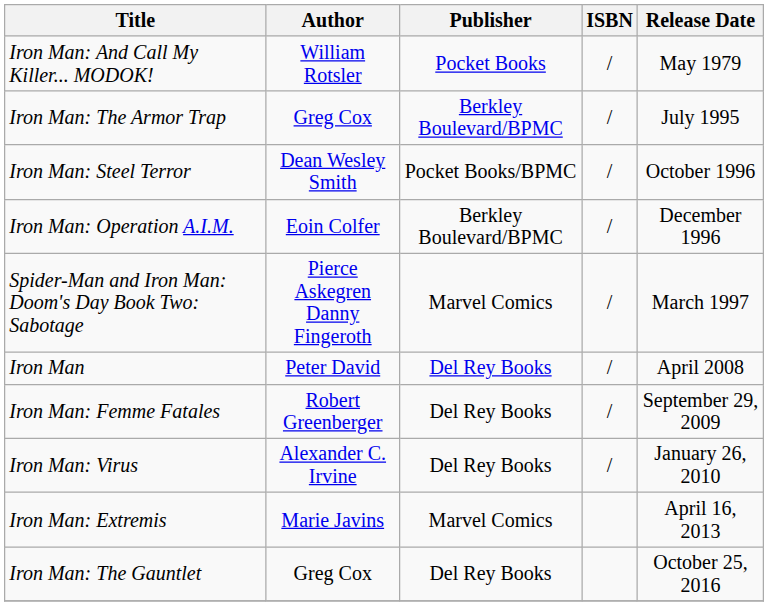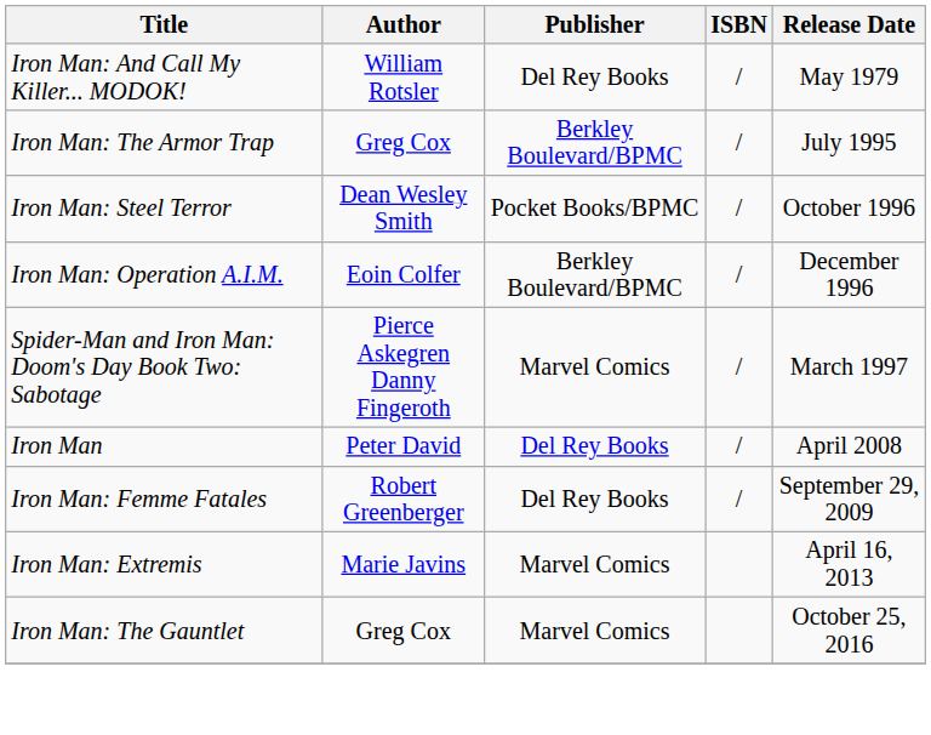 <table class="wikitable">
 <tr>
 <th>Title</th>
 <th>Author</th>
 <th>Publisher</th>
 <th>ISBN</th>
 <th>Release Date</th>
 </tr>
 <tr>
 <td><em>Iron Man: And Call My Killer... MODOK!</em></td>
 <td align="center"><a href='#'>William Rotsler</a></td>
-<td align="center"><a href='#'>Pocket Books</a></td>
+<td align="center">Del Rey Books</td>
 <td align="center"> / </td>
 <td align="center">May 1979</td>
 </tr>
 <tr>
 <td><em>Iron Man: The Armor Trap</em></td>
 <td align="center"><a href='#'>Greg Cox</a></td>
 <td align="center"><a href='#'>Berkley Boulevard/BPMC</a></td>
 <td align="center"> / </td>
 <td align="center">July 1995</td>
 </tr>
 <tr>
 <td><em>Iron Man: Steel Terror</em></td>
 <td align="center"><a href='#'>Dean Wesley Smith</a></td>
 <td align="center">Pocket Books/BPMC</td>
 <td align="center"> / </td>
 <td align="center">October 1996</td>
 </tr>
 <tr>
 <td><em>Iron Man: Operation <a href='#'>A.I.M.</a></em></td>
 <td align="center"><a href='#'>Eoin Colfer</a></td>
 <td align="center">Berkley Boulevard/BPMC</td>
 <td align="center"> / </td>
 <td align="center">December 1996</td>
 </tr>
 <tr>
 <td><em>Spider-Man and Iron Man: Doom's Day Book Two: Sabotage</em></td>
 <td align="center"><a href='#'>Pierce Askegren</a> <br><a href='#'>Danny Fingeroth</a></td>
 <td align="center">Marvel Comics</td>
 <td align="center"> / </td>
 <td align="center">March 1997</td>
 </tr>
 <tr>
 <td><em>Iron Man</em></td>
 <td align="center"><a href='#'>Peter David</a></td>
 <td align="center"><a href='#'>Del Rey Books</a></td>
 <td align="center"> / </td>
 <td align="center">April 2008</td>
 </tr>
 <tr>
 <td><em>Iron Man: Femme Fatales</em></td>
 <td align="center"><a href='#'>Robert Greenberger</a></td>
 <td align="center">Del Rey Books</td>
 <td align="center"> / </td>
 <td align="center">September 29, 2009</td>
 </tr>
 <tr>
-<td><em>Iron Man: Virus</em></td>
-<td align="center"><a href='#'>Alexander C. Irvine</a></td>
-<td align="center">Del Rey Books</td>
-<td align="center"> / </td>
-<td align="center">January 26, 2010</td>
-</tr>
-<tr>
 <td><em>Iron Man: Extremis</em></td>
 <td align="center"><a href='#'>Marie Javins</a></td>
 <td align="center">Marvel Comics</td>
 <td align="center"></td>
 <td align="center">April 16, 2013</td>
 </tr>
 <tr>
 <td><em>Iron Man: The Gauntlet</em></td>
 <td align="center">Greg Cox</td>
-<td align="center">Del Rey Books</td>
+<td align="center">Marvel Comics</td>
 <td align="center"></td>
 <td align="center">October 25, 2016</td>
 </tr>
 <tr>
 </tr>
 </table>
